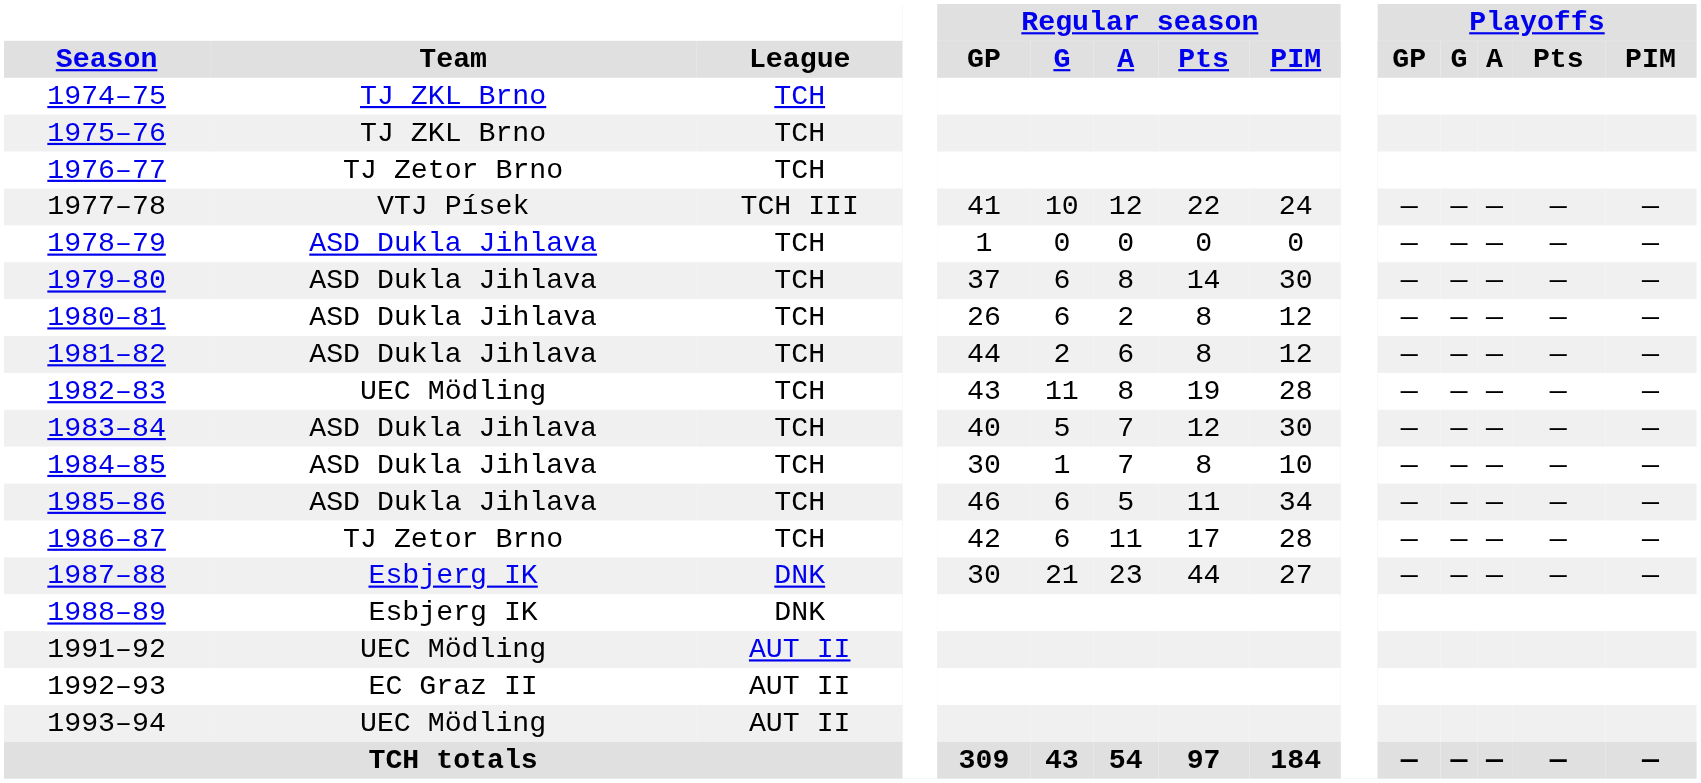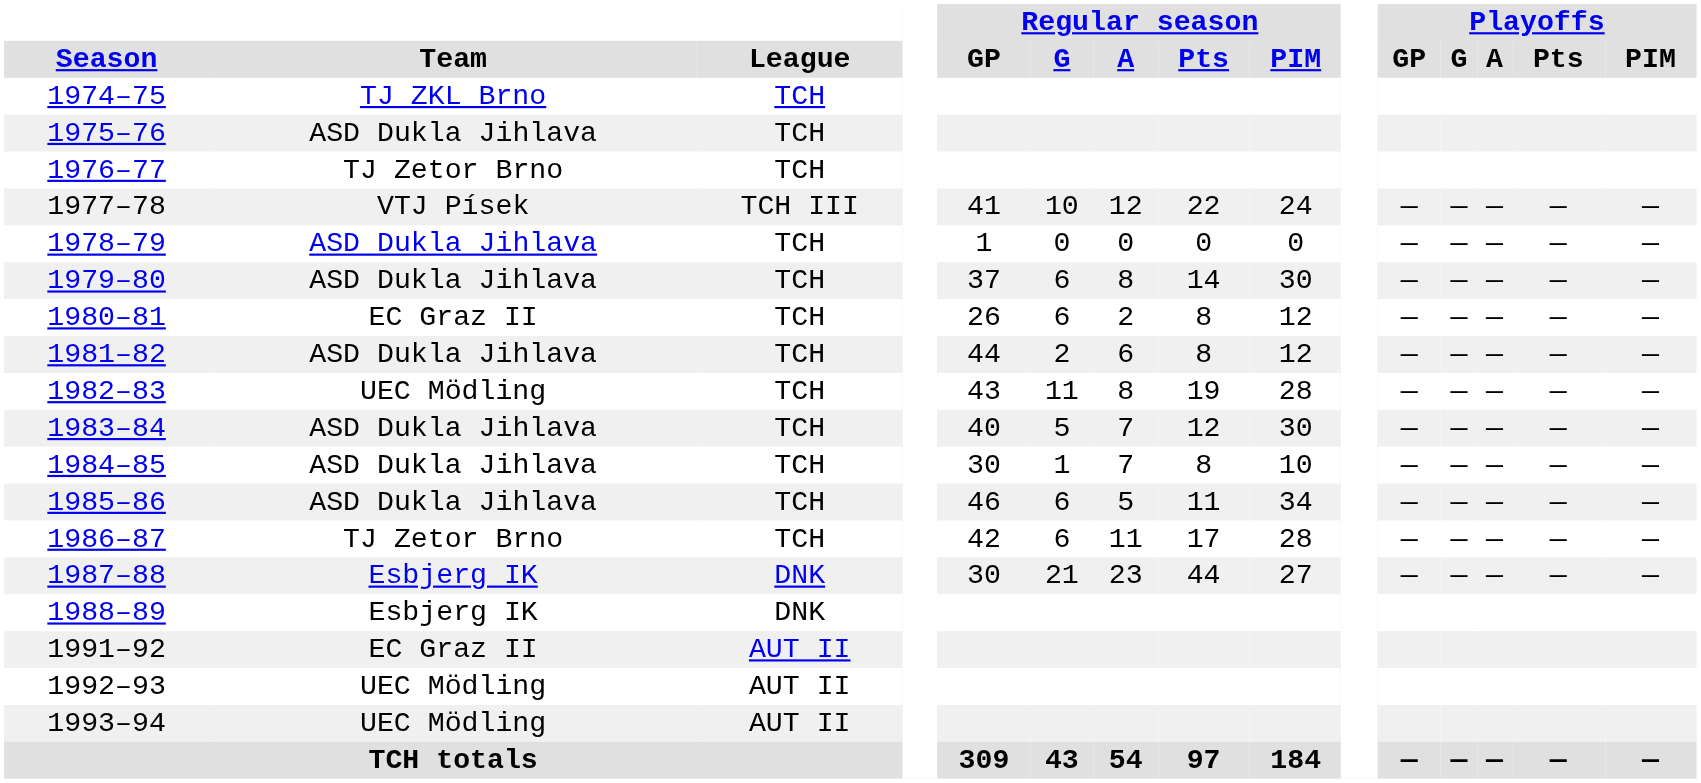 <table border="0" cellpadding="1" cellspacing="0" style="text-align:center; width:60em">
 <tr bgcolor="#e0e0e0">
 <th colspan="3" bgcolor="#ffffff"> </th>
 <th rowspan="99" bgcolor="#ffffff"> </th>
 <th colspan="5"><a href='#'>Regular season</a></th>
 <th rowspan="99" bgcolor="#ffffff"> </th>
 <th colspan="5"><a href='#'>Playoffs</a></th>
 </tr>
 <tr bgcolor="#e0e0e0">
 <th><a href='#'>Season</a></th>
 <th>Team</th>
 <th>League</th>
 <th>GP</th>
 <th><a href='#'>G</a></th>
 <th><a href='#'>A</a></th>
 <th><a href='#'>Pts</a></th>
 <th><a href='#'>PIM</a></th>
 <th>GP</th>
 <th>G</th>
 <th>A</th>
 <th>Pts</th>
 <th>PIM</th>
 </tr>
 <tr>
 <td><a href='#'>1974–75</a></td>
 <td><a href='#'>TJ ZKL Brno</a></td>
 <td><a href='#'>TCH</a></td>
 <td></td>
 <td></td>
 <td></td>
 <td></td>
 <td></td>
 <td></td>
 <td></td>
 <td></td>
 <td></td>
 <td></td>
 </tr>
 <tr bgcolor="#f0f0f0">
 <td><a href='#'>1975–76</a></td>
-<td>TJ ZKL Brno</td>
+<td>ASD Dukla Jihlava</td>
 <td>TCH</td>
 <td></td>
 <td></td>
 <td></td>
 <td></td>
 <td></td>
 <td></td>
 <td></td>
 <td></td>
 <td></td>
 <td></td>
 </tr>
 <tr>
 <td><a href='#'>1976–77</a></td>
 <td>TJ Zetor Brno</td>
 <td>TCH</td>
 <td></td>
 <td></td>
 <td></td>
 <td></td>
 <td></td>
 <td></td>
 <td></td>
 <td></td>
 <td></td>
 <td></td>
 </tr>
 <tr bgcolor="#f0f0f0">
 <td>1977–78</td>
 <td>VTJ Písek</td>
 <td>TCH III</td>
 <td>41</td>
 <td>10</td>
 <td>12</td>
 <td>22</td>
 <td>24</td>
 <td>—</td>
 <td>—</td>
 <td>—</td>
 <td>—</td>
 <td>—</td>
 </tr>
 <tr>
 <td><a href='#'>1978–79</a></td>
 <td><a href='#'>ASD Dukla Jihlava</a></td>
 <td>TCH</td>
 <td>1</td>
 <td>0</td>
 <td>0</td>
 <td>0</td>
 <td>0</td>
 <td>—</td>
 <td>—</td>
 <td>—</td>
 <td>—</td>
 <td>—</td>
 </tr>
 <tr bgcolor="#f0f0f0">
 <td><a href='#'>1979–80</a></td>
 <td>ASD Dukla Jihlava</td>
 <td>TCH</td>
 <td>37</td>
 <td>6</td>
 <td>8</td>
 <td>14</td>
 <td>30</td>
 <td>—</td>
 <td>—</td>
 <td>—</td>
 <td>—</td>
 <td>—</td>
 </tr>
 <tr>
 <td><a href='#'>1980–81</a></td>
-<td>ASD Dukla Jihlava</td>
+<td>EC Graz II</td>
 <td>TCH</td>
 <td>26</td>
 <td>6</td>
 <td>2</td>
 <td>8</td>
 <td>12</td>
 <td>—</td>
 <td>—</td>
 <td>—</td>
 <td>—</td>
 <td>—</td>
 </tr>
 <tr bgcolor="#f0f0f0">
 <td><a href='#'>1981–82</a></td>
 <td>ASD Dukla Jihlava</td>
 <td>TCH</td>
 <td>44</td>
 <td>2</td>
 <td>6</td>
 <td>8</td>
 <td>12</td>
 <td>—</td>
 <td>—</td>
 <td>—</td>
 <td>—</td>
 <td>—</td>
 </tr>
 <tr>
 <td><a href='#'>1982–83</a></td>
 <td>UEC Mödling</td>
 <td>TCH</td>
 <td>43</td>
 <td>11</td>
 <td>8</td>
 <td>19</td>
 <td>28</td>
 <td>—</td>
 <td>—</td>
 <td>—</td>
 <td>—</td>
 <td>—</td>
 </tr>
 <tr bgcolor="#f0f0f0">
 <td><a href='#'>1983–84</a></td>
 <td>ASD Dukla Jihlava</td>
 <td>TCH</td>
 <td>40</td>
 <td>5</td>
 <td>7</td>
 <td>12</td>
 <td>30</td>
 <td>—</td>
 <td>—</td>
 <td>—</td>
 <td>—</td>
 <td>—</td>
 </tr>
 <tr>
 <td><a href='#'>1984–85</a></td>
 <td>ASD Dukla Jihlava</td>
 <td>TCH</td>
 <td>30</td>
 <td>1</td>
 <td>7</td>
 <td>8</td>
 <td>10</td>
 <td>—</td>
 <td>—</td>
 <td>—</td>
 <td>—</td>
 <td>—</td>
 </tr>
 <tr bgcolor="#f0f0f0">
 <td><a href='#'>1985–86</a></td>
 <td>ASD Dukla Jihlava</td>
 <td>TCH</td>
 <td>46</td>
 <td>6</td>
 <td>5</td>
 <td>11</td>
 <td>34</td>
 <td>—</td>
 <td>—</td>
 <td>—</td>
 <td>—</td>
 <td>—</td>
 </tr>
 <tr>
 <td><a href='#'>1986–87</a></td>
 <td>TJ Zetor Brno</td>
 <td>TCH</td>
 <td>42</td>
 <td>6</td>
 <td>11</td>
 <td>17</td>
 <td>28</td>
 <td>—</td>
 <td>—</td>
 <td>—</td>
 <td>—</td>
 <td>—</td>
 </tr>
 <tr bgcolor="#f0f0f0">
 <td><a href='#'>1987–88</a></td>
 <td><a href='#'>Esbjerg IK</a></td>
 <td><a href='#'>DNK</a></td>
 <td>30</td>
 <td>21</td>
 <td>23</td>
 <td>44</td>
 <td>27</td>
 <td>—</td>
 <td>—</td>
 <td>—</td>
 <td>—</td>
 <td>—</td>
 </tr>
 <tr>
 <td><a href='#'>1988–89</a></td>
 <td>Esbjerg IK</td>
 <td>DNK</td>
 <td></td>
 <td></td>
 <td></td>
 <td></td>
 <td></td>
 <td></td>
 <td></td>
 <td></td>
 <td></td>
 <td></td>
 </tr>
 <tr bgcolor="#f0f0f0">
 <td>1991–92</td>
-<td>UEC Mödling</td>
+<td>EC Graz II</td>
 <td><a href='#'>AUT II</a></td>
 <td></td>
 <td></td>
 <td></td>
 <td></td>
 <td></td>
 <td></td>
 <td></td>
 <td></td>
 <td></td>
 <td></td>
 </tr>
 <tr>
 <td>1992–93</td>
-<td>EC Graz II</td>
+<td>UEC Mödling</td>
 <td>AUT II</td>
 <td></td>
 <td></td>
 <td></td>
 <td></td>
 <td></td>
 <td></td>
 <td></td>
 <td></td>
 <td></td>
 <td></td>
 </tr>
 <tr bgcolor="#f0f0f0">
 <td>1993–94</td>
 <td>UEC Mödling</td>
 <td>AUT II</td>
 <td></td>
 <td></td>
 <td></td>
 <td></td>
 <td></td>
 <td></td>
 <td></td>
 <td></td>
 <td></td>
 <td></td>
 </tr>
 <tr bgcolor="#e0e0e0">
 <th colspan="3">TCH totals</th>
 <th>309</th>
 <th>43</th>
 <th>54</th>
 <th>97</th>
 <th>184</th>
 <th>—</th>
 <th>—</th>
 <th>—</th>
 <th>—</th>
 <th>—</th>
 </tr>
 </table>
